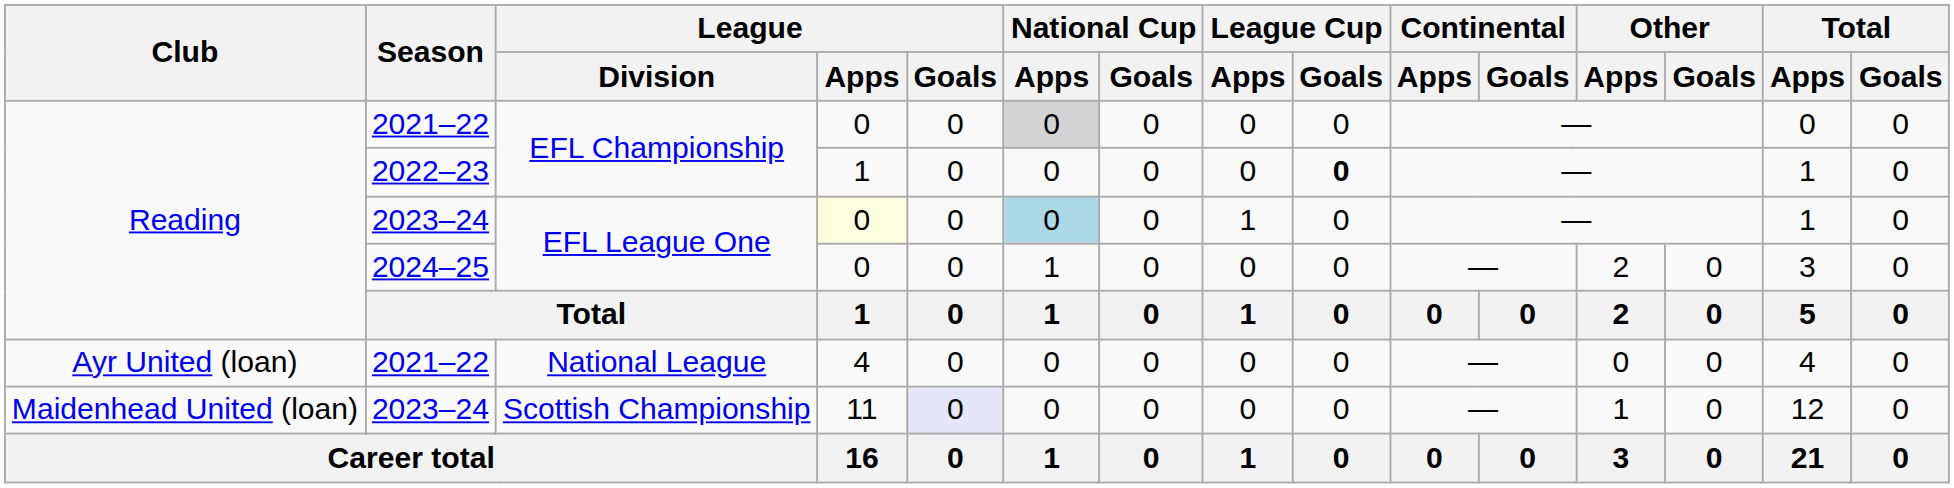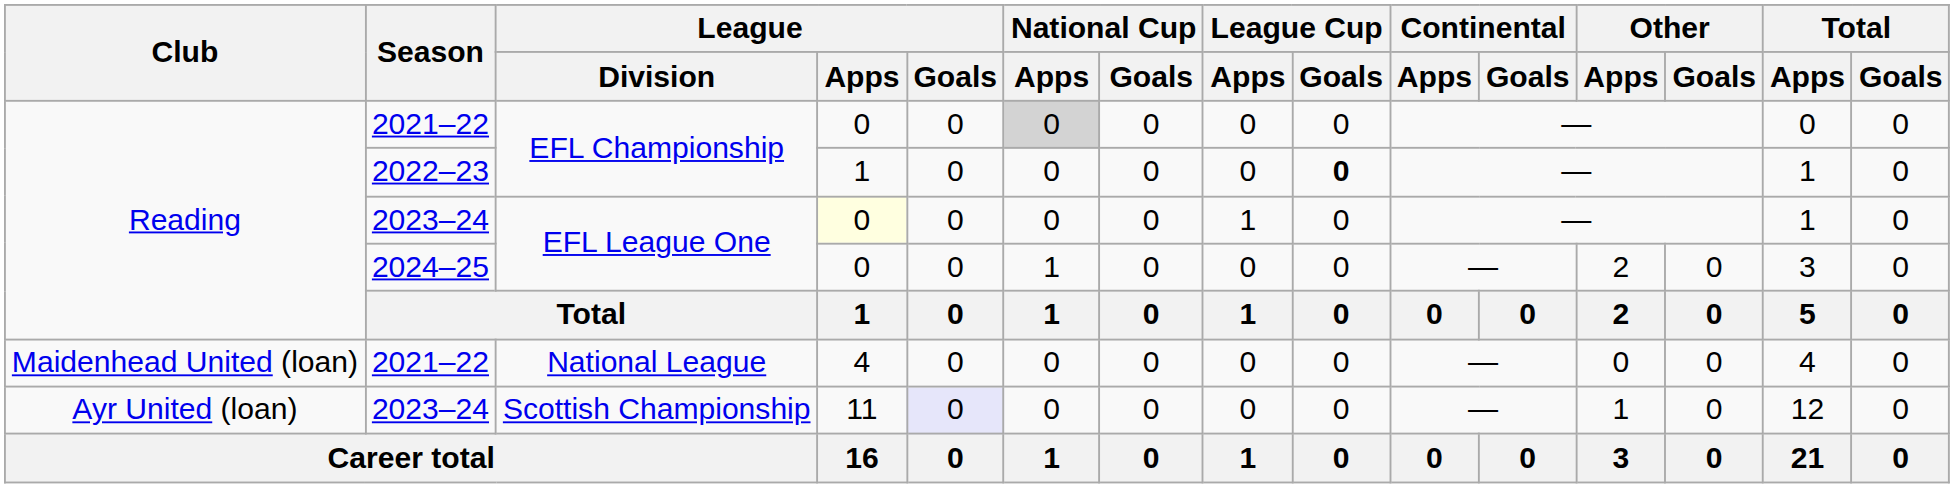 <table class="wikitable" style="text-align:center">
 <tr>
 <th rowspan="2">Club</th>
 <th rowspan="2">Season</th>
 <th colspan="3">League</th>
 <th colspan="2">National Cup</th>
 <th colspan="2">League Cup</th>
 <th colspan="2">Continental</th>
 <th colspan="2">Other</th>
 <th colspan="2">Total</th>
 </tr>
 <tr>
 <th>Division</th>
 <th>Apps</th>
 <th>Goals</th>
 <th>Apps</th>
 <th>Goals</th>
 <th>Apps</th>
 <th>Goals</th>
 <th>Apps</th>
 <th>Goals</th>
 <th>Apps</th>
 <th>Goals</th>
 <th>Apps</th>
 <th>Goals</th>
 </tr>
 <tr>
 <td rowspan="5"><a href='#'>Reading</a></td>
 <td><a href='#'>2021–22</a></td>
 <td rowspan="2"><a href='#'>EFL Championship</a></td>
 <td>0</td>
 <td>0</td>
 <td style="background: lightgrey;">0</td>
 <td>0</td>
 <td>0</td>
 <td>0</td>
 <td colspan="4">—</td>
 <td>0</td>
 <td>0</td>
 </tr>
 <tr>
 <td><a href='#'>2022–23</a></td>
 <td>1</td>
 <td>0</td>
 <td>0</td>
 <td>0</td>
 <td>0</td>
 <td><strong>0</strong></td>
 <td colspan="4">—</td>
 <td>1</td>
 <td>0</td>
 </tr>
 <tr>
 <td><a href='#'>2023–24</a></td>
 <td rowspan="2"><a href='#'>EFL League One</a></td>
 <td style="background: lightyellow;">0</td>
 <td>0</td>
-<td style="background: lightblue;">0</td>
+<td>0</td>
 <td>0</td>
 <td>1</td>
 <td>0</td>
 <td colspan="4">—</td>
 <td>1</td>
 <td>0</td>
 </tr>
 <tr>
 <td><a href='#'>2024–25</a></td>
 <td>0</td>
 <td>0</td>
 <td>1</td>
 <td>0</td>
 <td>0</td>
 <td>0</td>
 <td colspan="2">—</td>
 <td>2</td>
 <td>0</td>
 <td>3</td>
 <td>0</td>
 </tr>
 <tr>
 <th colspan="2">Total</th>
 <th>1</th>
 <th>0</th>
 <th>1</th>
 <th>0</th>
 <th>1</th>
 <th>0</th>
 <th>0</th>
 <th>0</th>
 <th>2</th>
 <th>0</th>
 <th>5</th>
 <th>0</th>
 </tr>
 <tr>
-<td><a href='#'>Ayr United</a> (loan)</td>
+<td><a href='#'>Maidenhead United</a> (loan)</td>
 <td><a href='#'>2021–22</a></td>
 <td><a href='#'>National League</a></td>
 <td>4</td>
 <td>0</td>
 <td>0</td>
 <td>0</td>
 <td>0</td>
 <td>0</td>
 <td colspan="2">—</td>
 <td>0</td>
 <td>0</td>
 <td>4</td>
 <td>0</td>
 </tr>
 <tr>
-<td><a href='#'>Maidenhead United</a> (loan)</td>
+<td><a href='#'>Ayr United</a> (loan)</td>
 <td><a href='#'>2023–24</a></td>
 <td><a href='#'>Scottish Championship</a></td>
 <td>11</td>
 <td style="background: lavender;">0</td>
 <td>0</td>
 <td>0</td>
 <td>0</td>
 <td>0</td>
 <td colspan="2">—</td>
 <td>1</td>
 <td>0</td>
 <td>12</td>
 <td>0</td>
 </tr>
 <tr>
 <th colspan="3">Career total</th>
 <th>16</th>
 <th>0</th>
 <th>1</th>
 <th>0</th>
 <th>1</th>
 <th>0</th>
 <th>0</th>
 <th>0</th>
 <th>3</th>
 <th>0</th>
 <th>21</th>
 <th>0</th>
 </tr>
 </table>
